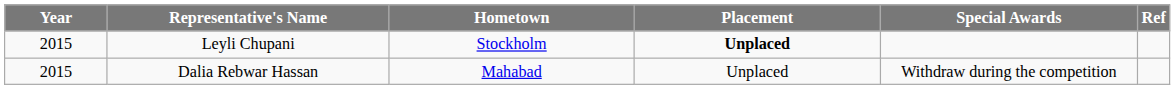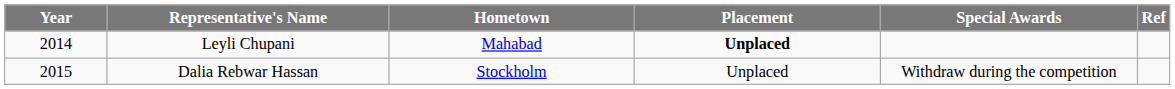 <table class="wikitable sortable" style="font-size: 85%; text-align:center">
 <tr>
 <th width="80" style="background-color:#787878;color:#FFFFFF;">Year</th>
 <th width="230" style="background-color:#787878;color:#FFFFFF;">Representative's Name</th>
 <th width="200" style="background-color:#787878;color:#FFFFFF;">Hometown</th>
 <th width="200" style="background-color:#787878;color:#FFFFFF;">Placement</th>
 <th width="210" style="background-color:#787878;color:#FFFFFF;">Special Awards</th>
 <th width="8" style="background-color:#787878;color:#FFFFFF;">Ref</th>
 </tr>
 <tr>
-<td>2015</td>
+<td>2014</td>
 <td>Leyli Chupani</td>
-<td><a href='#'>Stockholm</a></td>
+<td><a href='#'>Mahabad</a></td>
 <td><strong>Unplaced</strong></td>
 <td></td>
 <td></td>
 </tr>
 <tr>
 <td>2015</td>
 <td>Dalia Rebwar Hassan</td>
-<td><a href='#'>Mahabad</a></td>
+<td><a href='#'>Stockholm</a></td>
 <td>Unplaced</td>
 <td>Withdraw during the competition</td>
 <td></td>
 </tr>
 </table>
